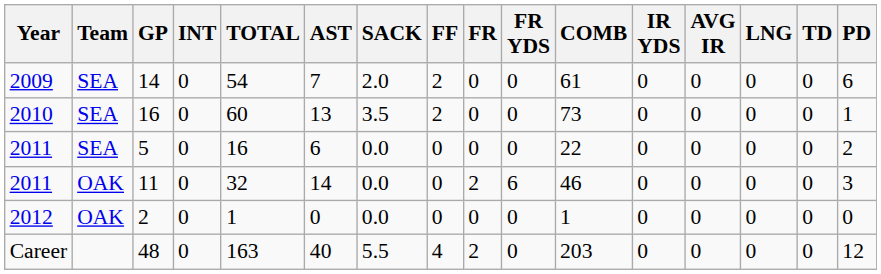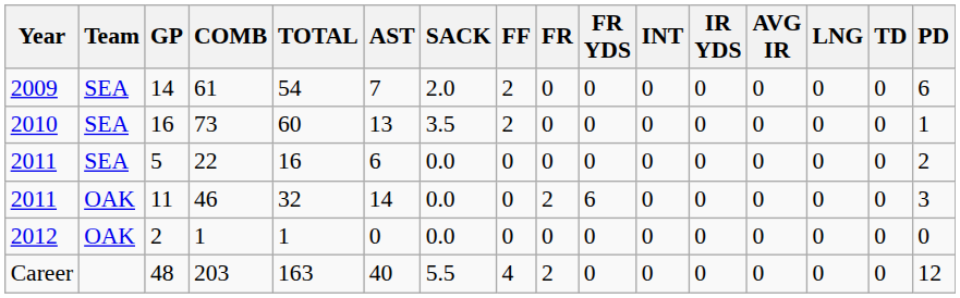 <table class="wikitable">
 <tr>
 <th>Year</th>
 <th>Team</th>
 <th>GP</th>
-<th>INT</th>
+<th>COMB</th>
 <th>TOTAL</th>
 <th>AST</th>
 <th>SACK</th>
 <th>FF</th>
 <th>FR</th>
 <th>FR YDS</th>
-<th>COMB</th>
+<th>INT</th>
 <th>IR YDS</th>
 <th>AVG IR</th>
 <th>LNG</th>
 <th>TD</th>
 <th>PD</th>
 </tr>
 <tr>
 <td><a href='#'>2009</a></td>
 <td><a href='#'>SEA</a></td>
 <td>14</td>
-<td>0</td>
+<td>61</td>
 <td>54</td>
 <td>7</td>
 <td>2.0</td>
 <td>2</td>
 <td>0</td>
 <td>0</td>
-<td>61</td>
+<td>0</td>
 <td>0</td>
 <td>0</td>
 <td>0</td>
 <td>0</td>
 <td>6</td>
 </tr>
 <tr>
 <td><a href='#'>2010</a></td>
 <td><a href='#'>SEA</a></td>
 <td>16</td>
-<td>0</td>
+<td>73</td>
 <td>60</td>
 <td>13</td>
 <td>3.5</td>
 <td>2</td>
 <td>0</td>
 <td>0</td>
-<td>73</td>
+<td>0</td>
 <td>0</td>
 <td>0</td>
 <td>0</td>
 <td>0</td>
 <td>1</td>
 </tr>
 <tr>
 <td><a href='#'>2011</a></td>
 <td><a href='#'>SEA</a></td>
 <td>5</td>
-<td>0</td>
+<td>22</td>
 <td>16</td>
 <td>6</td>
 <td>0.0</td>
 <td>0</td>
 <td>0</td>
 <td>0</td>
-<td>22</td>
+<td>0</td>
 <td>0</td>
 <td>0</td>
 <td>0</td>
 <td>0</td>
 <td>2</td>
 </tr>
 <tr>
 <td><a href='#'>2011</a></td>
 <td><a href='#'>OAK</a></td>
 <td>11</td>
-<td>0</td>
+<td>46</td>
 <td>32</td>
 <td>14</td>
 <td>0.0</td>
 <td>0</td>
 <td>2</td>
 <td>6</td>
-<td>46</td>
+<td>0</td>
 <td>0</td>
 <td>0</td>
 <td>0</td>
 <td>0</td>
 <td>3</td>
 </tr>
 <tr>
 <td><a href='#'>2012</a></td>
 <td><a href='#'>OAK</a></td>
 <td>2</td>
-<td>0</td>
+<td>1</td>
 <td>1</td>
 <td>0</td>
 <td>0.0</td>
 <td>0</td>
 <td>0</td>
 <td>0</td>
-<td>1</td>
+<td>0</td>
 <td>0</td>
 <td>0</td>
 <td>0</td>
 <td>0</td>
 <td>0</td>
 </tr>
 <tr>
 <td>Career</td>
 <td></td>
 <td>48</td>
-<td>0</td>
+<td>203</td>
 <td>163</td>
 <td>40</td>
 <td>5.5</td>
 <td>4</td>
 <td>2</td>
 <td>0</td>
-<td>203</td>
+<td>0</td>
 <td>0</td>
 <td>0</td>
 <td>0</td>
 <td>0</td>
 <td>12</td>
 </tr>
 </table>
